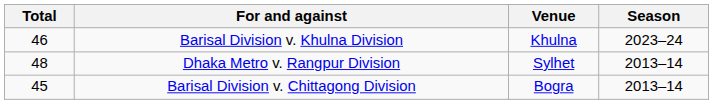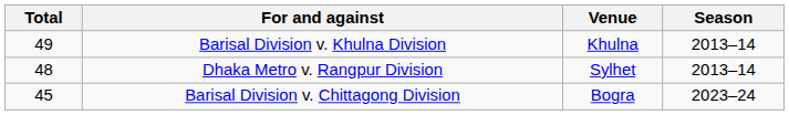 <table align="center" | class="wikitable" width="60%">
 <tr bgcolor="#efefef">
 <th align="center">Total</th>
 <th align="center">For and against</th>
 <th align="center">Venue</th>
 <th align="center">Season</th>
 </tr>
 <tr>
-<td align="center">46</td>
+<td align="center">49</td>
 <td align="center"><a href='#'>Barisal Division</a> v. <a href='#'>Khulna Division</a></td>
 <td align="center"><a href='#'>Khulna</a></td>
-<td align="center">2023–24</td>
+<td align="center">2013–14</td>
 </tr>
 <tr>
 <td align="center">48</td>
 <td align="center"><a href='#'>Dhaka Metro</a> v. <a href='#'>Rangpur Division</a></td>
 <td align="center"><a href='#'>Sylhet</a></td>
 <td align="center">2013–14</td>
 </tr>
 <tr>
 <td align="center">45</td>
 <td align="center"><a href='#'>Barisal Division</a> v. <a href='#'>Chittagong Division</a></td>
 <td align="center"><a href='#'>Bogra</a></td>
-<td align="center">2013–14</td>
+<td align="center">2023–24</td>
 </tr>
 </table>
